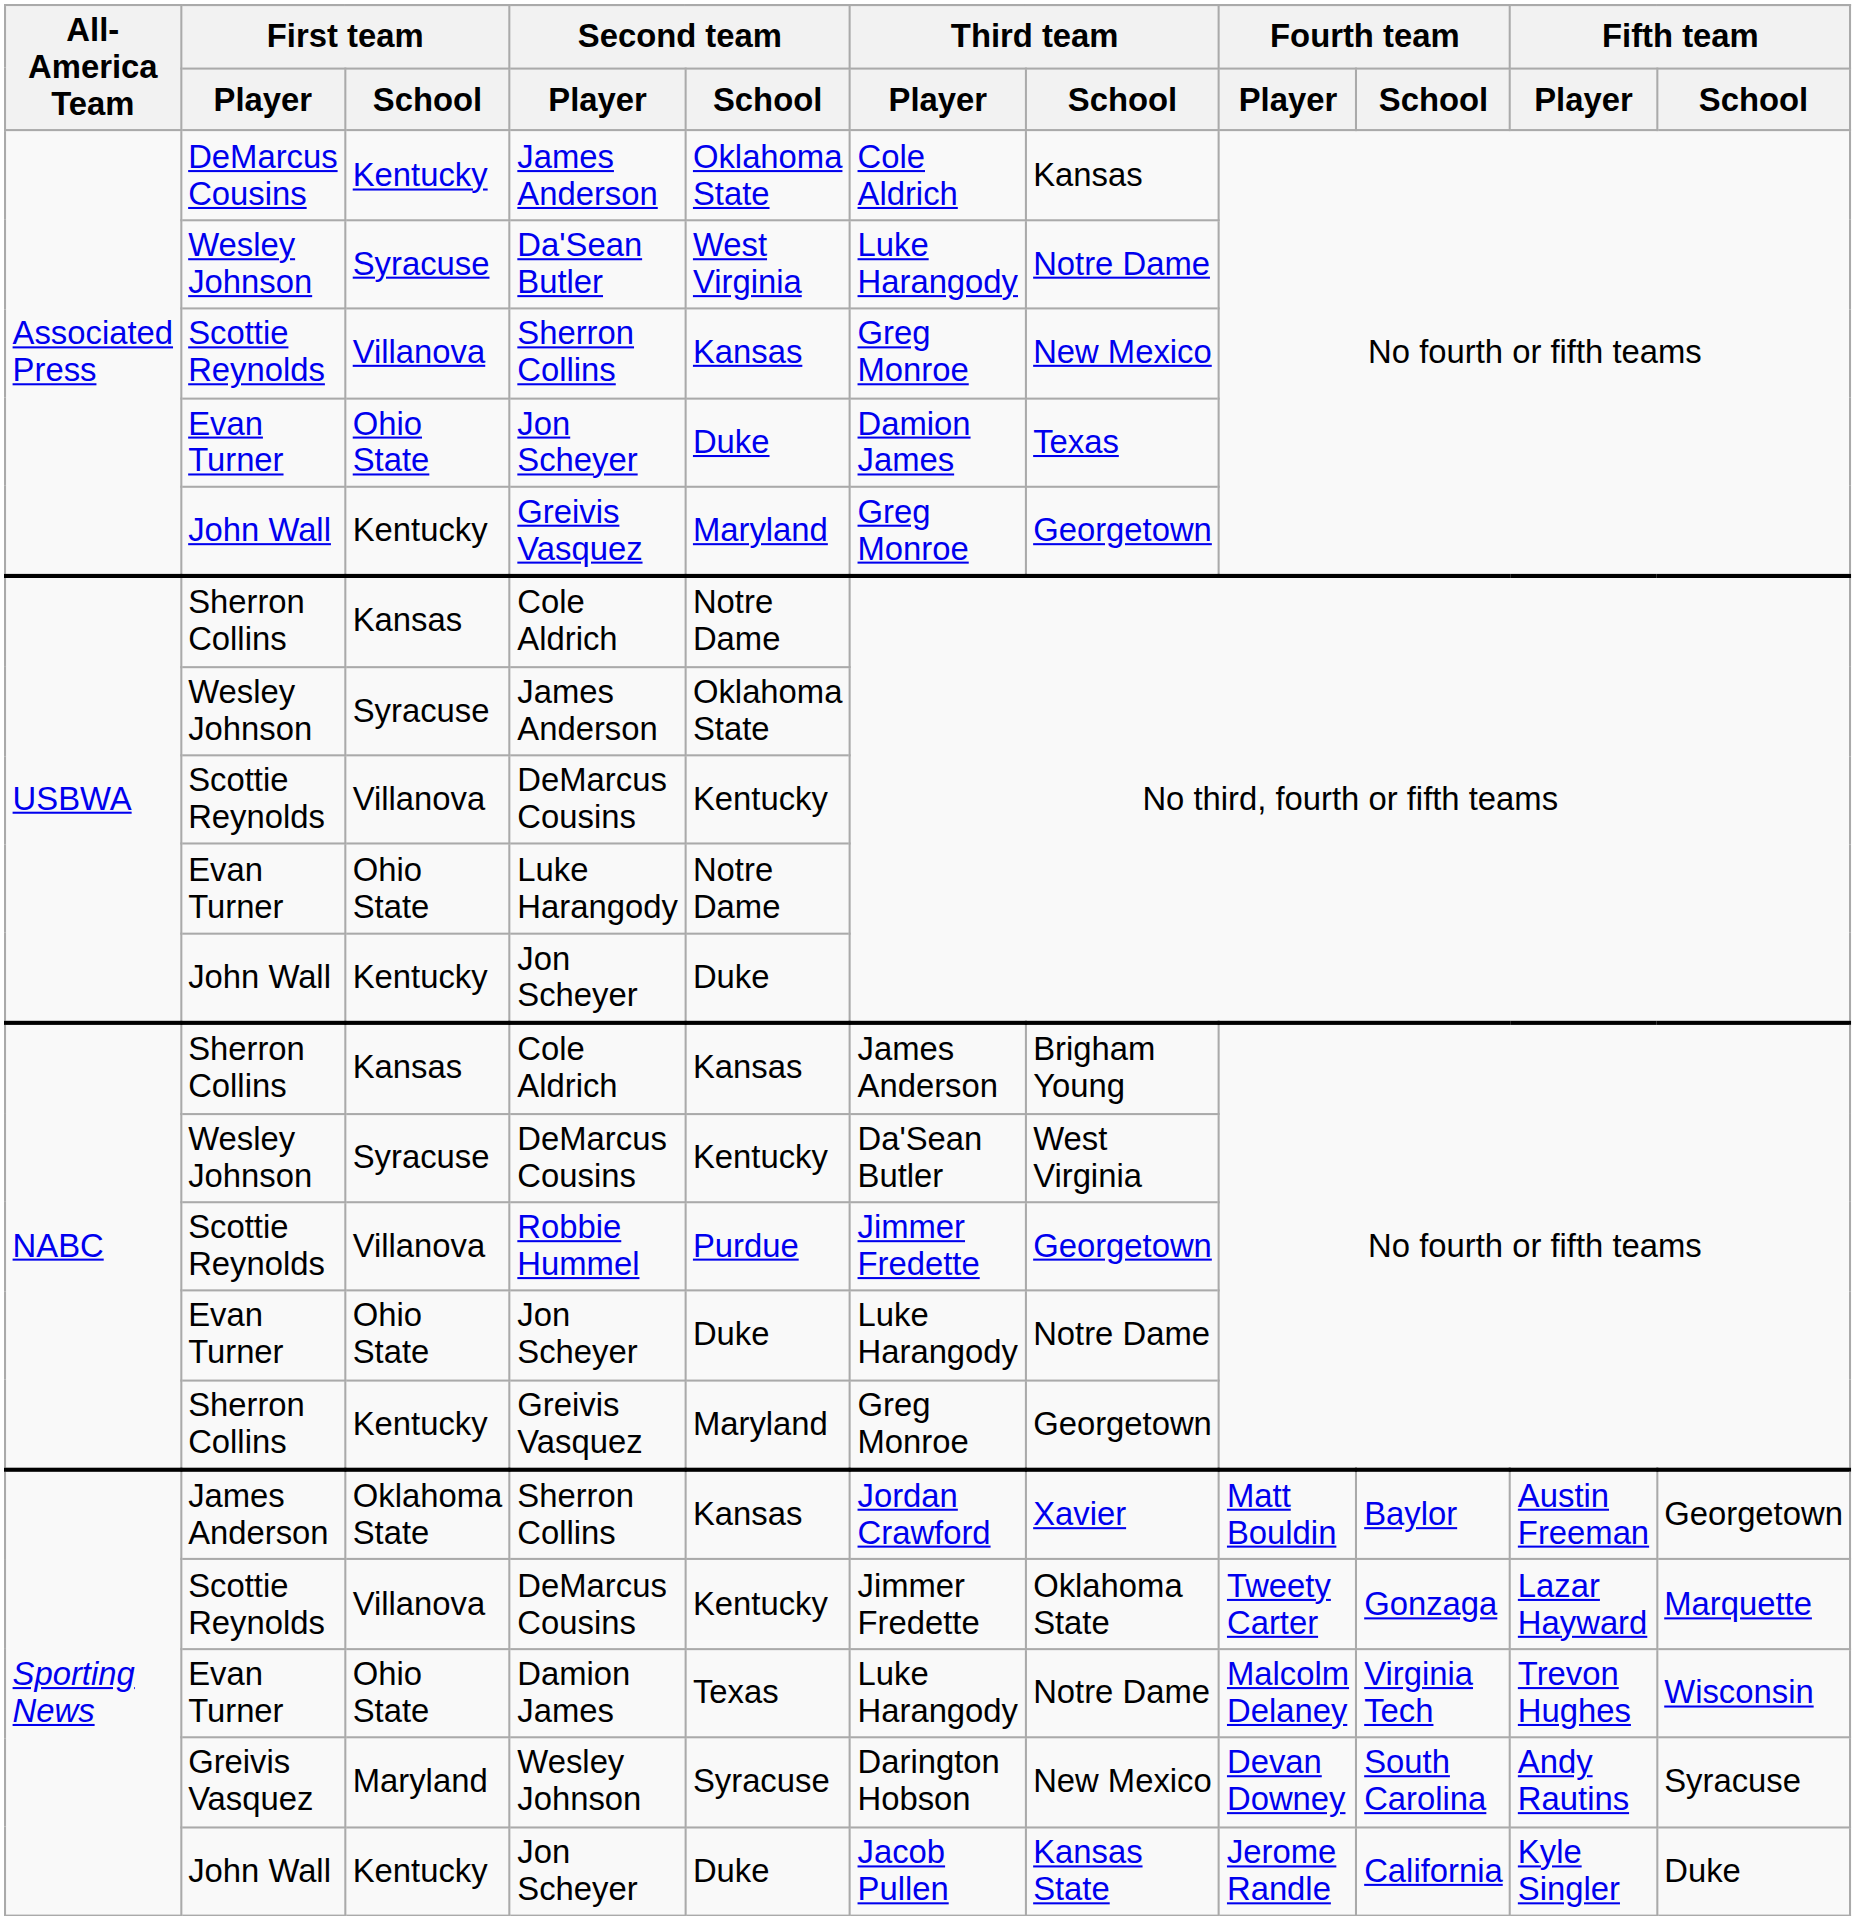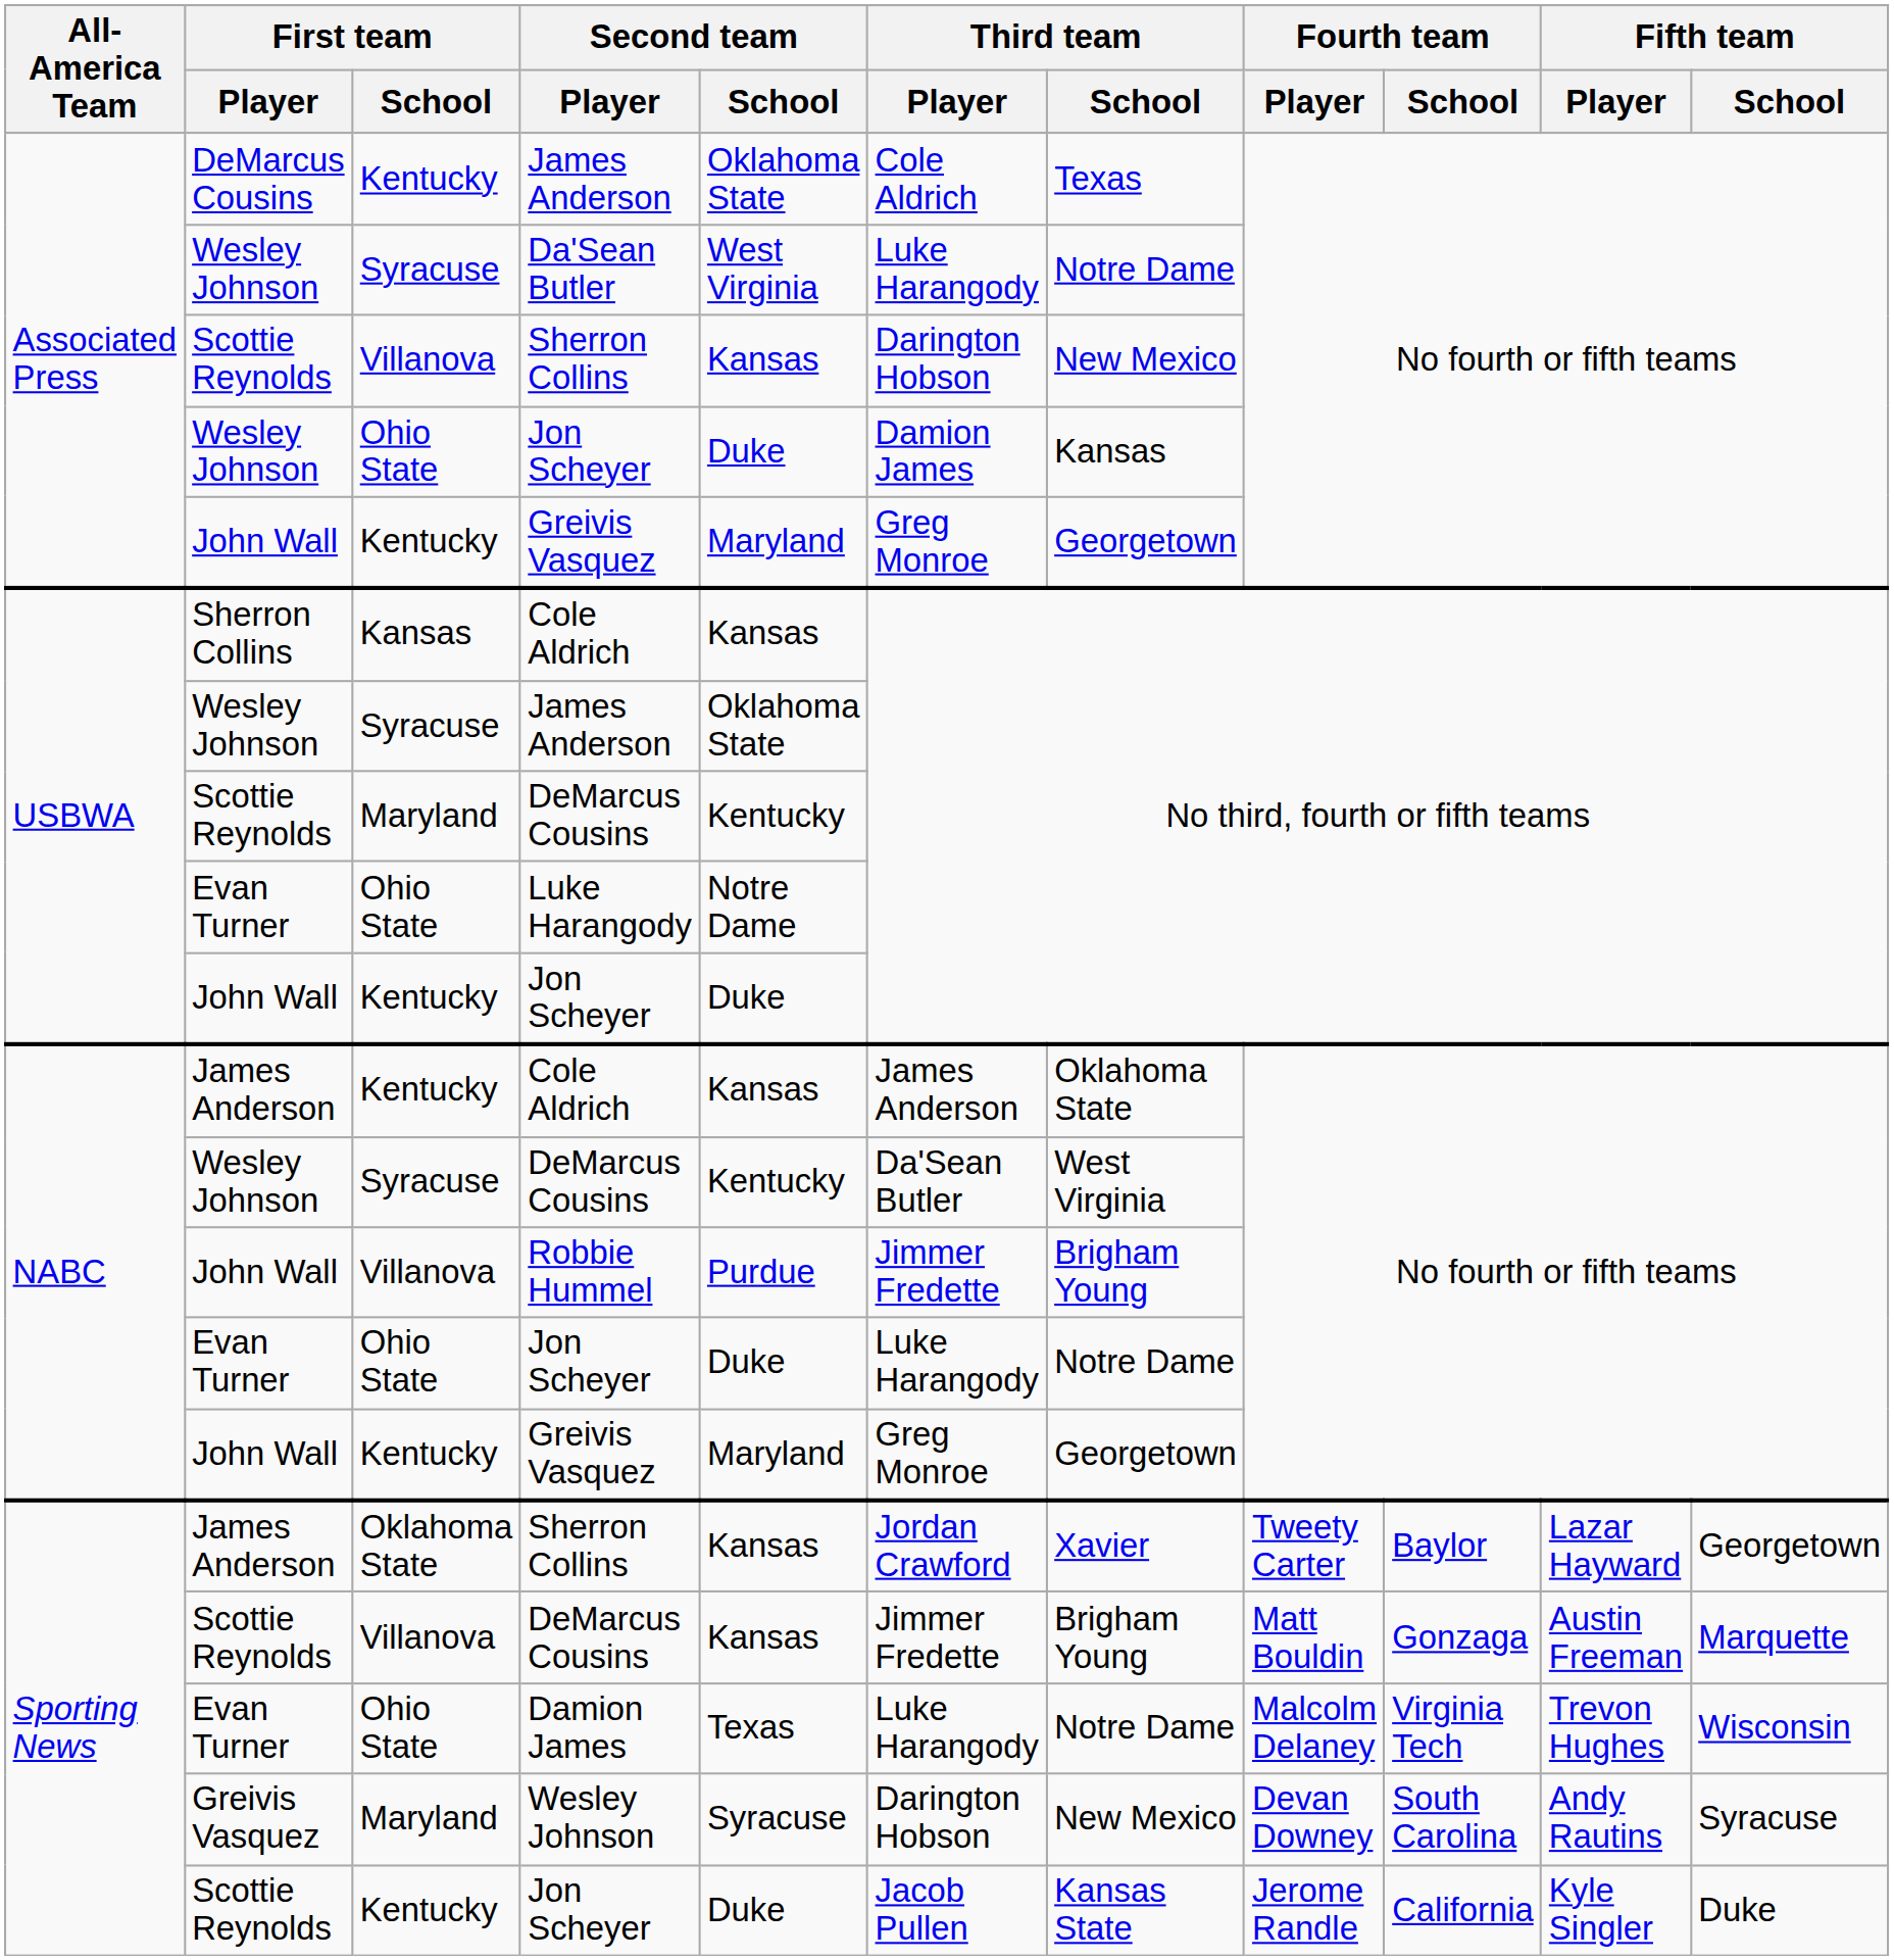 <table class="wikitable" style="width:98%;">
 <tr>
 <th rowspan=3>All-America Team</th>
 </tr>
 <tr>
 <th colspan=2>First team</th>
 <th colspan=2>Second team</th>
 <th colspan=2>Third team</th>
 <th colspan=2>Fourth team</th>
 <th colspan=2>Fifth team</th>
 </tr>
 <tr>
 <th>Player</th>
 <th>School</th>
 <th>Player</th>
 <th>School</th>
 <th>Player</th>
 <th>School</th>
 <th>Player</th>
 <th>School</th>
 <th>Player</th>
 <th>School</th>
 </tr>
 <tr>
 <td rowspan=5><a href='#'>Associated Press</a></td>
 <td><a href='#'>DeMarcus Cousins</a></td>
 <td><a href='#'>Kentucky</a></td>
 <td><a href='#'>James Anderson</a></td>
 <td><a href='#'>Oklahoma State</a></td>
 <td><a href='#'>Cole Aldrich</a></td>
-<td>Kansas</td>
+<td><a href='#'>Texas</a></td>
 <td rowspan="5" colspan="4" style="text-align:center;">No fourth or fifth teams</td>
 </tr>
 <tr>
 <td><a href='#'>Wesley Johnson</a></td>
 <td><a href='#'>Syracuse</a></td>
 <td><a href='#'>Da'Sean Butler</a></td>
 <td><a href='#'>West Virginia</a></td>
 <td><a href='#'>Luke Harangody</a></td>
 <td><a href='#'>Notre Dame</a></td>
 </tr>
 <tr>
 <td><a href='#'>Scottie Reynolds</a></td>
 <td><a href='#'>Villanova</a></td>
 <td><a href='#'>Sherron Collins</a></td>
 <td><a href='#'>Kansas</a></td>
-<td><a href='#'>Greg Monroe</a></td>
+<td><a href='#'>Darington Hobson</a></td>
 <td><a href='#'>New Mexico</a></td>
 </tr>
 <tr>
-<td><a href='#'>Evan Turner</a></td>
+<td><a href='#'>Wesley Johnson</a></td>
 <td><a href='#'>Ohio State</a></td>
 <td><a href='#'>Jon Scheyer</a></td>
 <td><a href='#'>Duke</a></td>
 <td><a href='#'>Damion James</a></td>
-<td><a href='#'>Texas</a></td>
+<td>Kansas</td>
 </tr>
 <tr>
 <td><a href='#'>John Wall</a></td>
 <td>Kentucky</td>
 <td><a href='#'>Greivis Vasquez</a></td>
 <td><a href='#'>Maryland</a></td>
 <td><a href='#'>Greg Monroe</a></td>
 <td><a href='#'>Georgetown</a></td>
 </tr>
 <tr style = "border-top:2px solid black;">
 <td rowspan=5><a href='#'>USBWA</a></td>
 <td>Sherron Collins</td>
 <td>Kansas</td>
 <td>Cole Aldrich</td>
-<td>Notre Dame</td>
+<td>Kansas</td>
 <td rowspan="5" colspan="6" style="text-align:center;">No third, fourth or fifth teams</td>
 </tr>
 <tr>
 <td>Wesley Johnson</td>
 <td>Syracuse</td>
 <td>James Anderson</td>
 <td>Oklahoma State</td>
 </tr>
 <tr>
 <td>Scottie Reynolds</td>
-<td>Villanova</td>
+<td>Maryland</td>
 <td>DeMarcus Cousins</td>
 <td>Kentucky</td>
 </tr>
 <tr>
 <td>Evan Turner</td>
 <td>Ohio State</td>
 <td>Luke Harangody</td>
 <td>Notre Dame</td>
 </tr>
 <tr>
 <td>John Wall</td>
 <td>Kentucky</td>
 <td>Jon Scheyer</td>
 <td>Duke</td>
 </tr>
 <tr style = "border-top:2px solid black;">
 <td rowspan=5><a href='#'>NABC</a></td>
-<td>Sherron Collins</td>
-<td>Kansas</td>
+<td>James Anderson</td>
+<td>Kentucky</td>
 <td>Cole Aldrich</td>
 <td>Kansas</td>
 <td>James Anderson</td>
-<td>Brigham Young</td>
+<td>Oklahoma State</td>
 <td rowspan="5" colspan="4" style="text-align:center;">No fourth or fifth teams</td>
 </tr>
 <tr>
 <td>Wesley Johnson</td>
 <td>Syracuse</td>
 <td>DeMarcus Cousins</td>
 <td>Kentucky</td>
 <td>Da'Sean Butler</td>
 <td>West Virginia</td>
 </tr>
 <tr>
-<td>Scottie Reynolds</td>
+<td>John Wall</td>
 <td>Villanova</td>
 <td><a href='#'>Robbie Hummel</a></td>
 <td><a href='#'>Purdue</a></td>
 <td><a href='#'>Jimmer Fredette</a></td>
-<td><a href='#'>Georgetown</a></td>
+<td><a href='#'>Brigham Young</a></td>
 </tr>
 <tr>
 <td>Evan Turner</td>
 <td>Ohio State</td>
 <td>Jon Scheyer</td>
 <td>Duke</td>
 <td>Luke Harangody</td>
 <td>Notre Dame</td>
 </tr>
 <tr>
-<td>Sherron Collins</td>
+<td>John Wall</td>
 <td>Kentucky</td>
 <td>Greivis Vasquez</td>
 <td>Maryland</td>
 <td>Greg Monroe</td>
 <td>Georgetown</td>
 </tr>
 <tr style = "border-top:2px solid black;">
 <td rowspan=5><em><a href='#'>Sporting News</a></em></td>
 <td>James Anderson</td>
 <td>Oklahoma State</td>
 <td>Sherron Collins</td>
 <td>Kansas</td>
 <td><a href='#'>Jordan Crawford</a></td>
 <td><a href='#'>Xavier</a></td>
-<td><a href='#'>Matt Bouldin</a></td>
+<td><a href='#'>Tweety Carter</a></td>
 <td><a href='#'>Baylor</a></td>
-<td><a href='#'>Austin Freeman</a></td>
+<td><a href='#'>Lazar Hayward</a></td>
 <td>Georgetown</td>
 </tr>
 <tr>
 <td>Scottie Reynolds</td>
 <td>Villanova</td>
 <td>DeMarcus Cousins</td>
-<td>Kentucky</td>
+<td>Kansas</td>
 <td>Jimmer Fredette</td>
-<td>Oklahoma State</td>
-<td><a href='#'>Tweety Carter</a></td>
+<td>Brigham Young</td>
+<td><a href='#'>Matt Bouldin</a></td>
 <td><a href='#'>Gonzaga</a></td>
-<td><a href='#'>Lazar Hayward</a></td>
+<td><a href='#'>Austin Freeman</a></td>
 <td><a href='#'>Marquette</a></td>
 </tr>
 <tr>
 <td>Evan Turner</td>
 <td>Ohio State</td>
 <td>Damion James</td>
 <td>Texas</td>
 <td>Luke Harangody</td>
 <td>Notre Dame</td>
 <td><a href='#'>Malcolm Delaney</a></td>
 <td><a href='#'>Virginia Tech</a></td>
 <td><a href='#'>Trevon Hughes</a></td>
 <td><a href='#'>Wisconsin</a></td>
 </tr>
 <tr>
 <td>Greivis Vasquez</td>
 <td>Maryland</td>
 <td>Wesley Johnson</td>
 <td>Syracuse</td>
 <td>Darington Hobson</td>
 <td>New Mexico</td>
 <td><a href='#'>Devan Downey</a></td>
 <td><a href='#'>South Carolina</a></td>
 <td><a href='#'>Andy Rautins</a></td>
 <td>Syracuse</td>
 </tr>
 <tr>
-<td>John Wall</td>
+<td>Scottie Reynolds</td>
 <td>Kentucky</td>
 <td>Jon Scheyer</td>
 <td>Duke</td>
 <td><a href='#'>Jacob Pullen</a></td>
 <td><a href='#'>Kansas State</a></td>
 <td><a href='#'>Jerome Randle</a></td>
 <td><a href='#'>California</a></td>
 <td><a href='#'>Kyle Singler</a></td>
 <td>Duke</td>
 </tr>
 </table>
